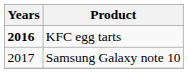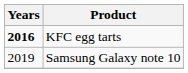 <table class="wikitable">
 <tr>
 <th>Years</th>
 <th>Product</th>
 </tr>
 <tr>
 <td><strong>2016</strong></td>
 <td>KFC egg tarts</td>
 </tr>
 <tr>
-<td>2017</td>
+<td>2019</td>
 <td>Samsung Galaxy note 10</td>
 </tr>
 <tr>
 </tr>
 </table>
